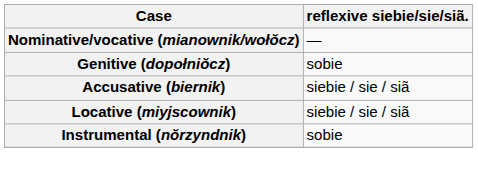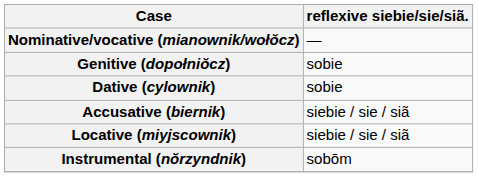 <table class="wikitable">
 <tr>
 <th rowspan="2">Case</th>
 </tr>
 <tr>
 <th rowspan="1">reflexive siebie/sie/siã.</th>
 </tr>
 <tr>
 <th>Nominative/vocative (<em>mianownik/wołŏcz</em>)</th>
 <td>—</td>
 </tr>
 <tr>
 <th>Genitive (<em>dopołniŏcz</em>)</th>
 <td>sobie</td>
 </tr>
 <tr>
+<th>Dative (<em>cylownik</em>)</th>
+<td>sobie</td>
+</tr>
+<tr>
 <th>Accusative (<em>biernik</em>)</th>
 <td>siebie / sie / siã</td>
 </tr>
 <tr>
 <th>Locative (<em>miyjscownik</em>)</th>
 <td>siebie / sie / siã</td>
 </tr>
 <tr>
 <th>Instrumental (<em>nŏrzyndnik</em>)</th>
-<td>sobie</td>
+<td>sobōm</td>
 </tr>
 <tr>
 </tr>
 </table>
